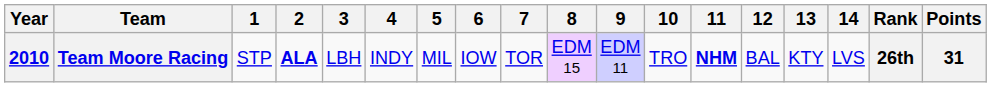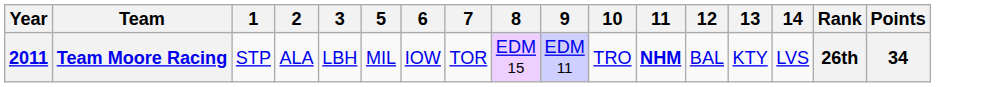 <table class="wikitable" style="text-align:center; font-size:85%">
 <tr>
 <th>Year</th>
 <th>Team</th>
 <th>1</th>
 <th>2</th>
 <th>3</th>
-<th>4</th>
 <th>5</th>
 <th>6</th>
 <th>7</th>
 <th>8</th>
 <th>9</th>
 <th>10</th>
 <th>11</th>
 <th>12</th>
 <th>13</th>
 <th>14</th>
 <th>Rank</th>
 <th>Points</th>
 </tr>
 <tr>
-<th><a href='#'>2010</a></th>
+<th><a href='#'>2011</a></th>
 <th nowrap><a href='#'>Team Moore Racing</a></th>
 <td><a href='#'>STP</a></td>
-<td><strong><a href='#'>ALA</a></strong></td>
+<td><a href='#'>ALA</a></td>
 <td><a href='#'>LBH</a></td>
-<td><a href='#'>INDY</a></td>
 <td><a href='#'>MIL</a></td>
 <td><a href='#'>IOW</a></td>
 <td><a href='#'>TOR</a></td>
 <td style="background:#EFCFFF;"><a href='#'>EDM</a><br><small>15</small></td>
 <td style="background:#cfcfff;"><a href='#'>EDM</a><br><small>11</small></td>
 <td><a href='#'>TRO</a></td>
 <td><strong><a href='#'>NHM</a></strong></td>
 <td><a href='#'>BAL</a></td>
 <td><a href='#'>KTY</a></td>
 <td><a href='#'>LVS</a></td>
 <th>26th</th>
-<th>31</th>
+<th>34</th>
 </tr>
 </table>
